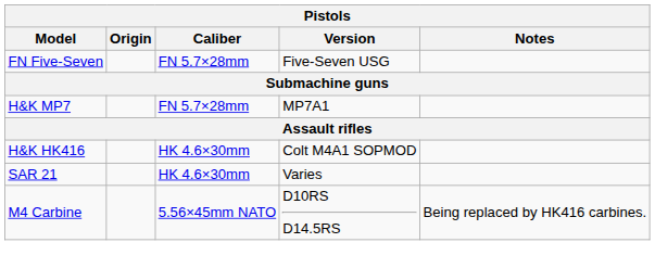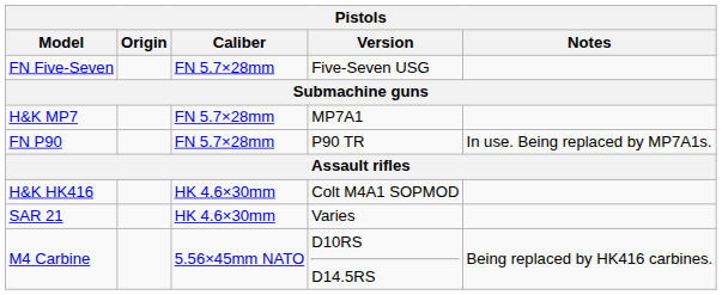 <table class="wikitable">
 <tr>
 <th colspan="5">Pistols</th>
 </tr>
 <tr>
 <th>Model</th>
 <th>Origin</th>
 <th>Caliber</th>
 <th>Version</th>
 <th>Notes</th>
 </tr>
 <tr>
 <td><a href='#'>FN Five-Seven</a></td>
 <td></td>
 <td><a href='#'>FN 5.7×28mm</a></td>
 <td>Five-Seven USG</td>
 <td></td>
 </tr>
 <tr>
 <th colspan="5">Submachine guns</th>
 </tr>
 <tr>
 <td><a href='#'>H&K MP7</a></td>
 <td></td>
 <td><a href='#'>FN 5.7×28mm</a></td>
 <td>MP7A1</td>
 <td></td>
 </tr>
 <tr>
+<td><a href='#'>FN P90</a></td>
+<td></td>
+<td><a href='#'>FN 5.7×28mm</a></td>
+<td>P90 TR</td>
+<td>In use. Being replaced by MP7A1s.</td>
+</tr>
+<tr>
 <th colspan="5">Assault rifles</th>
 </tr>
 <tr>
 <td><a href='#'>H&K HK416</a></td>
 <td></td>
 <td><a href='#'>HK 4.6×30mm</a></td>
 <td>Colt M4A1 SOPMOD</td>
 <td></td>
 </tr>
 <tr>
 <td><a href='#'>SAR 21</a></td>
 <td></td>
 <td><a href='#'>HK 4.6×30mm</a></td>
 <td>Varies</td>
 <td></td>
 </tr>
 <tr>
 <td><a href='#'>M4 Carbine</a></td>
 <td></td>
 <td><a href='#'>5.56×45mm NATO</a></td>
 <td>D10RS<hr>D14.5RS</td>
 <td>Being replaced by HK416 carbines.</td>
 </tr>
 </table>
